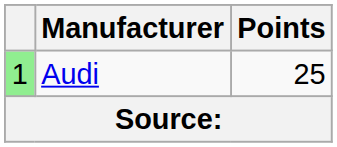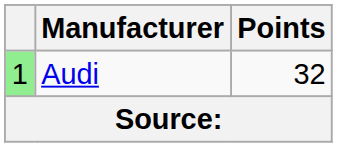 <table class="wikitable" style="font-size: 95%;">
 <tr>
 <th scope="col"></th>
 <th scope="col">Manufacturer</th>
 <th scope="col">Points</th>
 </tr>
 <tr>
 <td align=center style="background: lightgreen;">1</td>
 <td> <a href='#'>Audi</a></td>
-<td align=right>25</td>
+<td align=right>32</td>
 </tr>
 <tr>
 <th colspan=4>Source:</th>
 </tr>
 </table>
